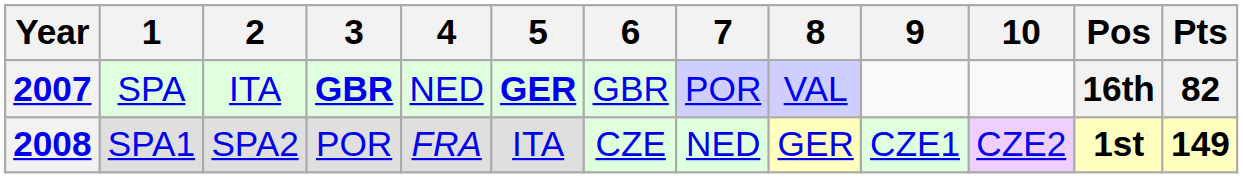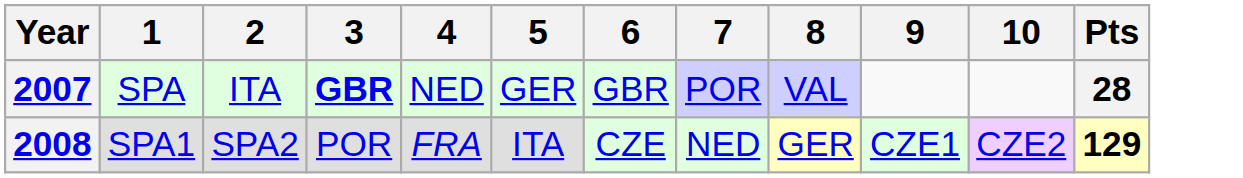 <table class="wikitable" style="text-align:center">
 <tr>
 <th>Year</th>
 <th>1</th>
 <th>2</th>
 <th>3</th>
 <th>4</th>
 <th>5</th>
 <th>6</th>
 <th>7</th>
 <th>8</th>
 <th>9</th>
 <th>10</th>
-<th>Pos</th>
 <th>Pts</th>
 </tr>
 <tr>
 <th><a href='#'>2007</a></th>
 <td style="background:#dfffdf;"><a href='#'>SPA</a><br></td>
 <td style="background:#dfffdf;"><a href='#'>ITA</a><br></td>
 <td style="background:#dfffdf;"><strong><a href='#'>GBR</a><br></strong></td>
 <td style="background:#dfffdf;"><a href='#'>NED</a><br></td>
-<td style="background:#dfffdf;"><strong><a href='#'>GER</a><br></strong></td>
+<td style="background:#dfffdf;"><a href='#'>GER</a><br></td>
 <td style="background:#dfffdf;"><a href='#'>GBR</a><br></td>
 <td style="background:#cfcfff;"><a href='#'>POR</a><br></td>
 <td style="background:#cfcfff;"><a href='#'>VAL</a><br></td>
 <td></td>
 <td></td>
-<th>16th</th>
-<th>82</th>
+<th>28</th>
 </tr>
 <tr>
 <th><a href='#'>2008</a></th>
 <td style="background:#dfdfdf;"><a href='#'>SPA1</a><br></td>
 <td style="background:#dfdfdf;"><a href='#'>SPA2</a><br></td>
 <td style="background:#dfdfdf;"><a href='#'>POR</a><br></td>
 <td style="background:#dfdfdf;"><em><a href='#'>FRA</a></em><br></td>
 <td style="background:#dfdfdf;"><a href='#'>ITA</a><br></td>
 <td style="background:#dfffdf;"><a href='#'>CZE</a><br></td>
 <td style="background:#dfffdf;"><a href='#'>NED</a><br></td>
 <td style="background:#ffffbf;"><a href='#'>GER</a><br></td>
 <td style="background:#dfffdf;"><a href='#'>CZE1</a><br></td>
 <td style="background:#efcfff;"><a href='#'>CZE2</a><br></td>
-<th style="background:#ffffbf;">1st</th>
-<th style="background:#ffffbf;">149</th>
+<th style="background:#ffffbf;">129</th>
 </tr>
 </table>
